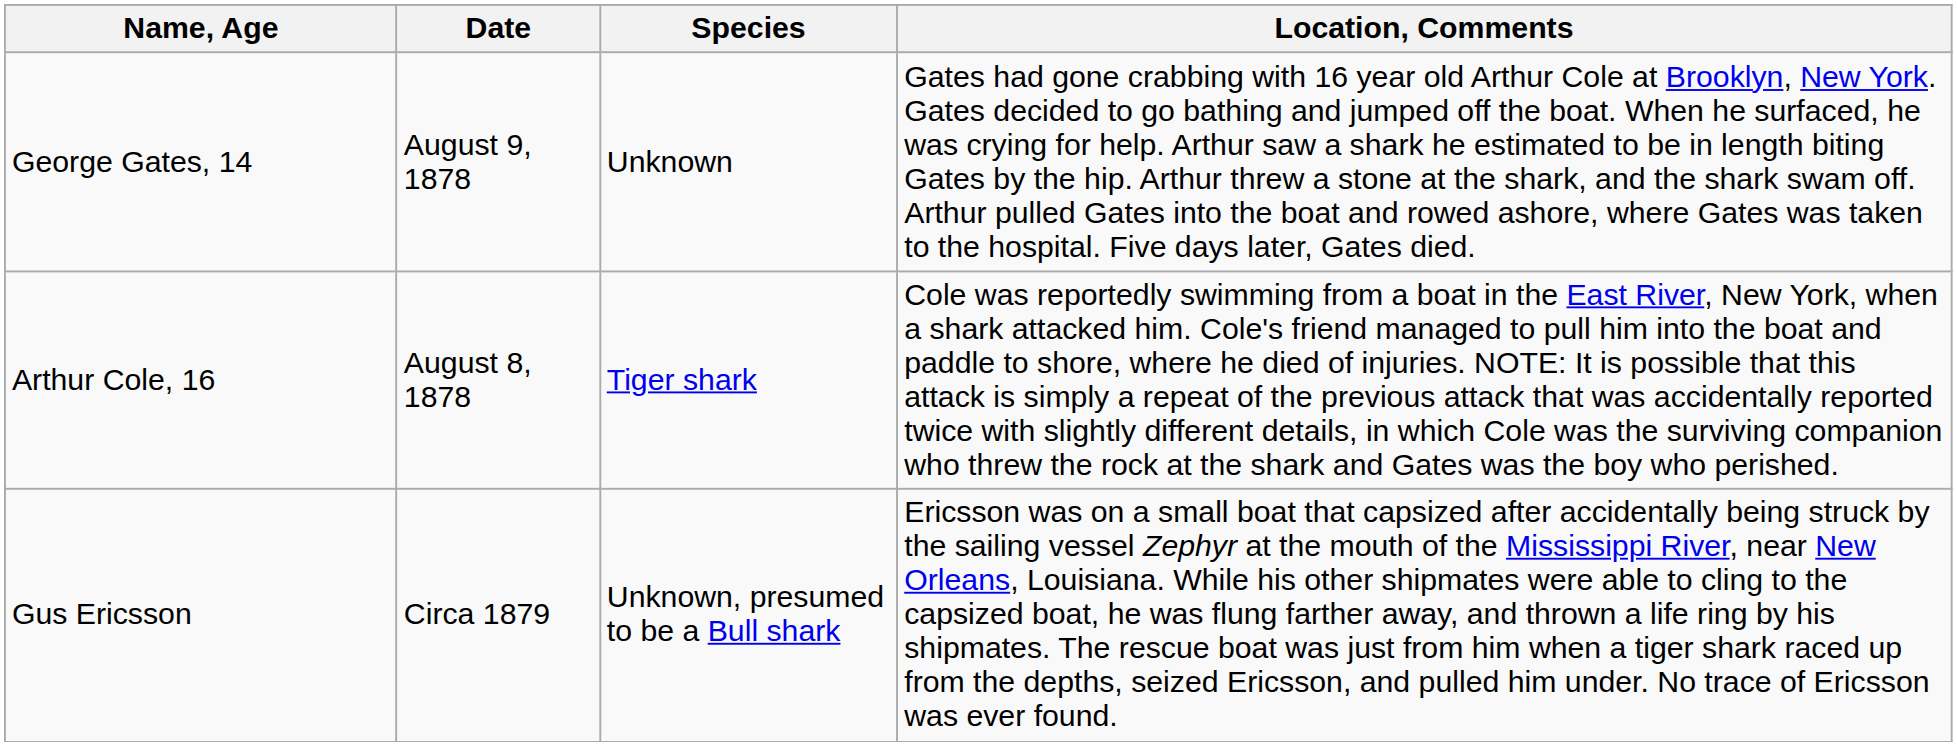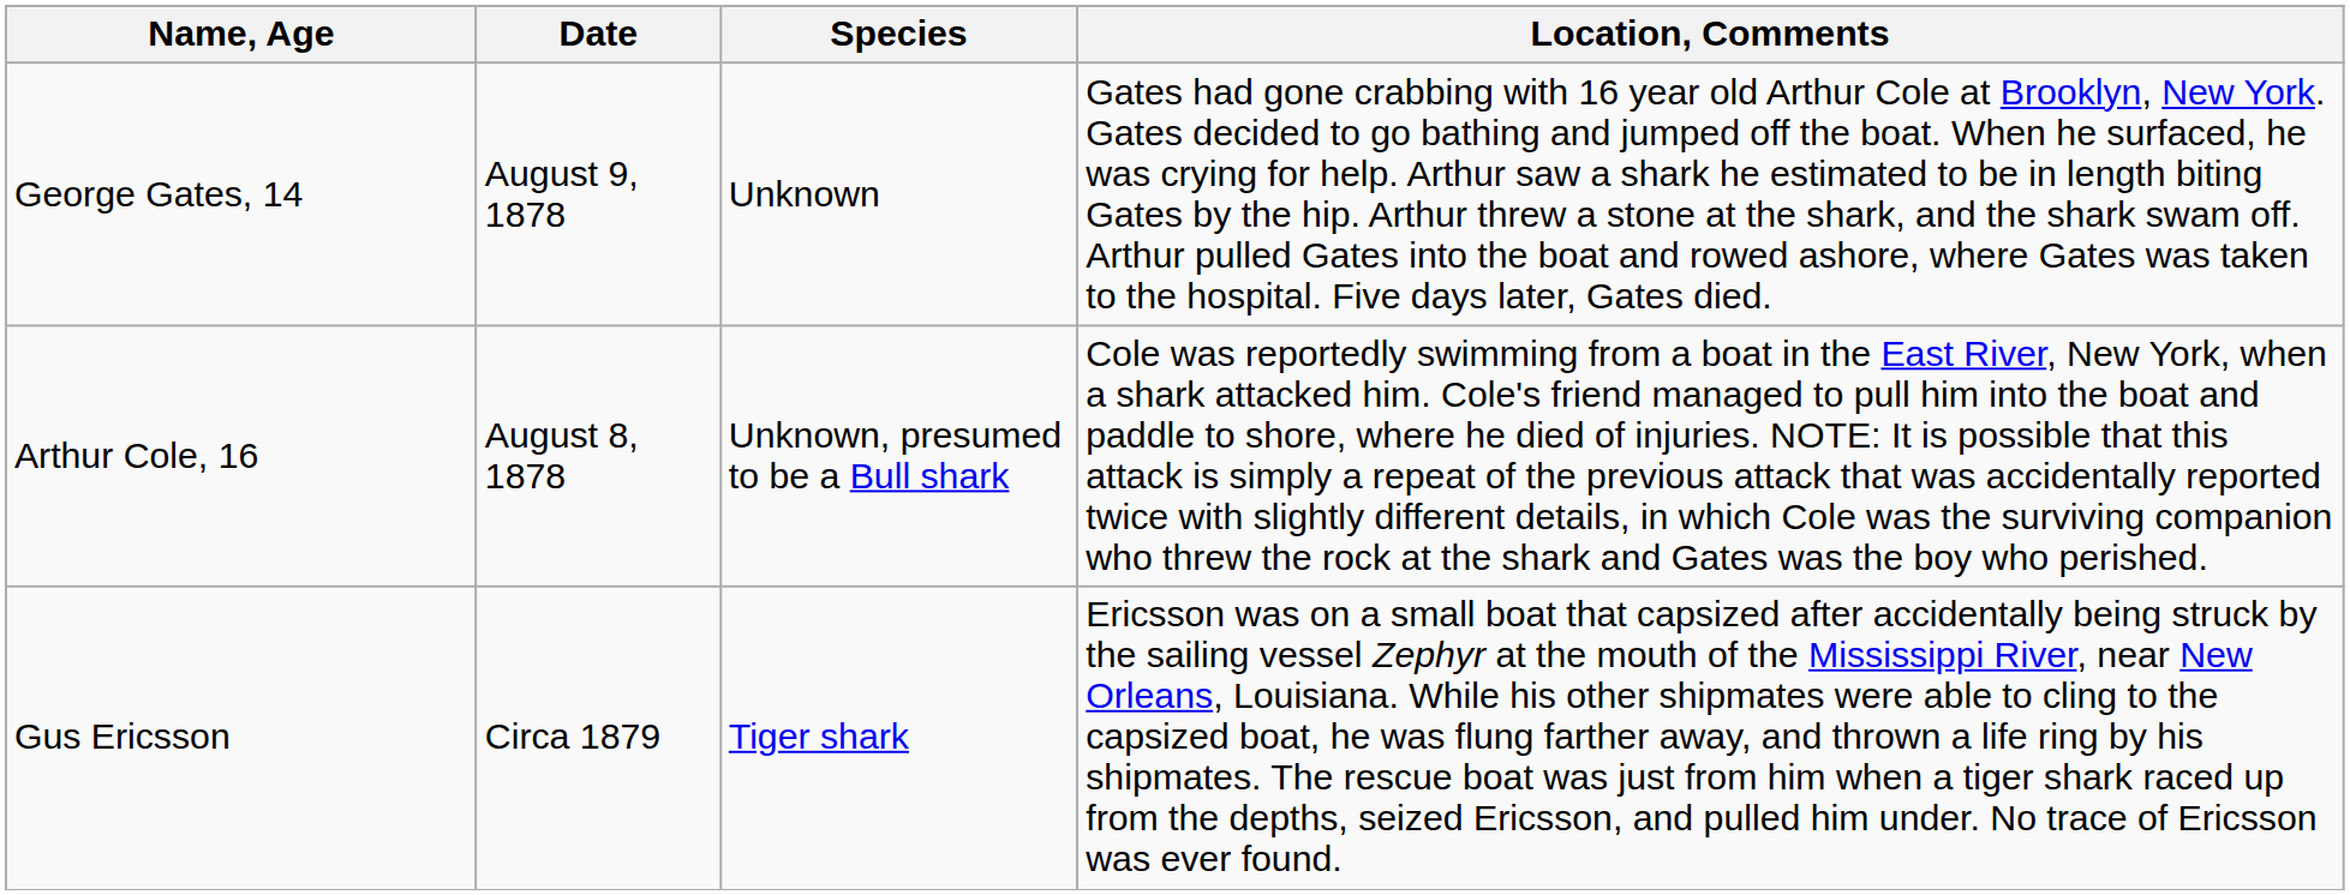 <table class="wikitable">
 <tr>
 <th width="200">Name, Age</th>
 <th width="100">Date</th>
 <th width="150">Species</th>
 <th width="550">Location, Comments</th>
 </tr>
 <tr>
 <td>George Gates, 14</td>
 <td>August 9, 1878</td>
 <td>Unknown</td>
 <td>Gates had gone crabbing with 16 year old Arthur Cole at <a href='#'>Brooklyn</a>, <a href='#'>New York</a>. Gates decided to go bathing and jumped off the boat. When he surfaced, he was crying for help. Arthur saw a shark he estimated to be  in length biting Gates by the hip. Arthur threw a stone at the shark, and the shark swam off. Arthur pulled Gates into the boat and rowed ashore, where Gates was taken to the hospital. Five days later, Gates died.</td>
 </tr>
 <tr>
 <td>Arthur Cole, 16</td>
 <td>August 8, 1878</td>
-<td><a href='#'>Tiger shark</a></td>
+<td>Unknown, presumed to be a <a href='#'>Bull shark</a></td>
 <td>Cole was reportedly swimming from a boat in the <a href='#'>East River</a>, New York, when a shark attacked him. Cole's friend managed to pull him into the boat and paddle to shore, where he died of injuries. NOTE: It is possible that this attack is simply a repeat of the previous attack that was accidentally reported twice with slightly different details, in which Cole was the surviving companion who threw the rock at the shark and Gates was the boy who perished.</td>
 </tr>
 <tr>
 <td>Gus Ericsson</td>
 <td>Circa 1879</td>
-<td>Unknown, presumed to be a <a href='#'>Bull shark</a></td>
+<td><a href='#'>Tiger shark</a></td>
 <td>Ericsson was on a small boat that capsized after accidentally being struck by the sailing vessel <em>Zephyr</em> at the mouth of the <a href='#'>Mississippi River</a>, near <a href='#'>New Orleans</a>, Louisiana. While his other shipmates were able to cling to the capsized boat, he was flung farther away, and thrown a life ring by his shipmates. The rescue boat was just  from him when a tiger shark raced up from the depths, seized Ericsson, and pulled him under. No trace of Ericsson was ever found.</td>
 </tr>
 <tr>
 </tr>
 </table>
